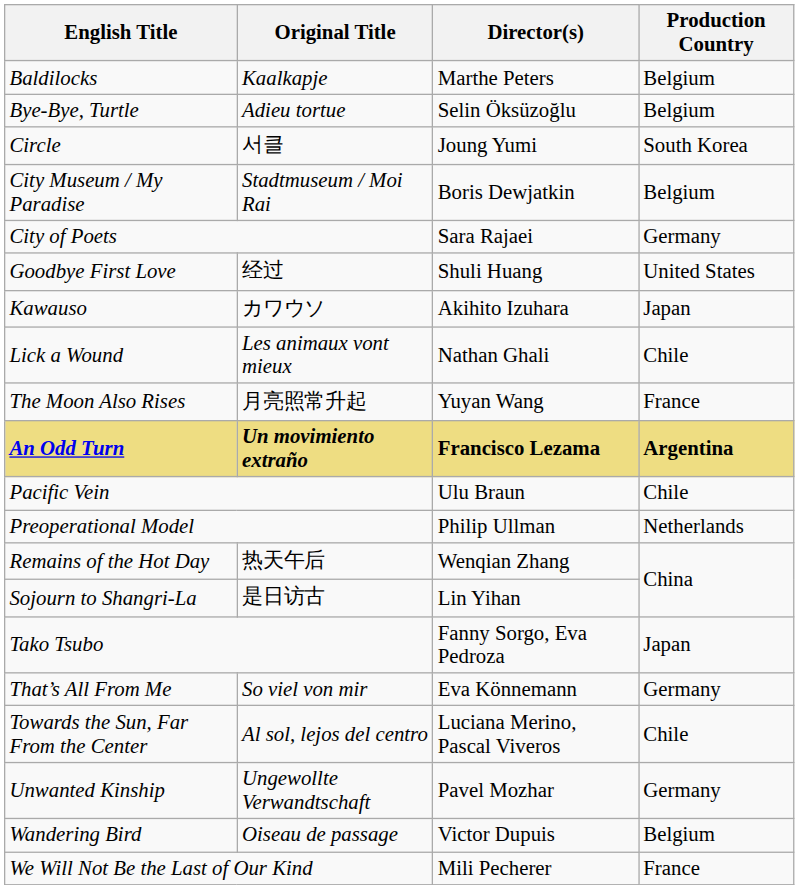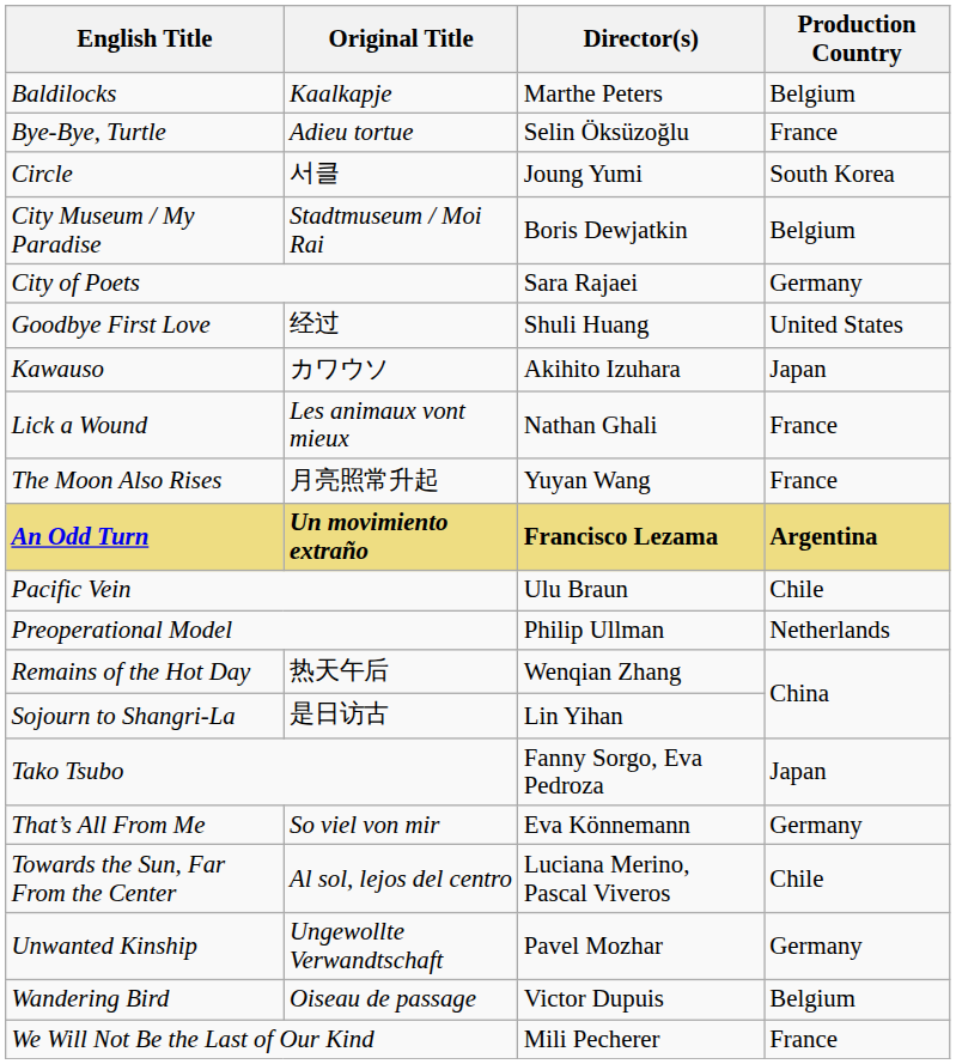 <table class="wikitable">
 <tr>
 <th>English Title</th>
 <th>Original Title</th>
 <th>Director(s)</th>
 <th>Production Country</th>
 </tr>
 <tr>
 <td><em>Baldilocks</em></td>
 <td><em>Kaalkapje</em></td>
 <td>Marthe Peters</td>
 <td>Belgium</td>
 </tr>
 <tr>
 <td><em>Bye-Bye, Turtle</em></td>
 <td><em>Adieu tortue</em></td>
 <td>Selin Öksüzoğlu</td>
-<td>Belgium</td>
+<td>France</td>
 </tr>
 <tr>
 <td><em>Circle</em></td>
 <td>서클</td>
 <td>Joung Yumi</td>
 <td>South Korea</td>
 </tr>
 <tr>
 <td><em>City Museum / My Paradise</em></td>
 <td><em>Stadtmuseum / Moi Rai</em></td>
 <td>Boris Dewjatkin</td>
 <td>Belgium</td>
 </tr>
 <tr>
 <td colspan="2"><em>City of Poets</em></td>
 <td>Sara Rajaei</td>
 <td>Germany</td>
 </tr>
 <tr>
 <td><em>Goodbye First Love</em></td>
 <td>经过</td>
 <td>Shuli Huang</td>
 <td>United States</td>
 </tr>
 <tr>
 <td><em>Kawauso</em></td>
 <td>カワウソ</td>
 <td>Akihito Izuhara</td>
 <td>Japan</td>
 </tr>
 <tr>
 <td><em>Lick a Wound</em></td>
 <td><em>Les animaux vont mieux</em></td>
 <td>Nathan Ghali</td>
-<td>Chile</td>
+<td>France</td>
 </tr>
 <tr>
 <td><em>The Moon Also Rises</em></td>
 <td>月亮照常升起</td>
 <td>Yuyan Wang</td>
 <td>France</td>
 </tr>
 <tr style="background:#EEDD82;">
 <td><strong><em><a href='#'>An Odd Turn</a></em></strong></td>
 <td><strong><em>Un movimiento extraño</em></strong></td>
 <td><strong>Francisco Lezama</strong></td>
 <td><strong>Argentina</strong></td>
 </tr>
 <tr>
 <td colspan="2"><em>Pacific Vein</em></td>
 <td>Ulu Braun</td>
 <td>Chile</td>
 </tr>
 <tr>
 <td colspan="2"><em>Preoperational Model</em></td>
 <td>Philip Ullman</td>
 <td>Netherlands</td>
 </tr>
 <tr>
 <td><em>Remains of the Hot Day</em></td>
 <td>热天午后</td>
 <td>Wenqian Zhang</td>
 <td rowspan="2">China</td>
 </tr>
 <tr>
 <td><em>Sojourn to Shangri-La</em></td>
 <td>是日访古</td>
 <td>Lin Yihan</td>
 </tr>
 <tr>
 <td colspan="2"><em>Tako Tsubo</em></td>
 <td>Fanny Sorgo, Eva Pedroza</td>
 <td>Japan</td>
 </tr>
 <tr>
 <td><em>That’s All From Me</em></td>
 <td><em>So viel von mir</em></td>
 <td>Eva Könnemann</td>
 <td>Germany</td>
 </tr>
 <tr>
 <td><em>Towards the Sun, Far From the Center</em></td>
 <td><em>Al sol, lejos del centro</em></td>
 <td>Luciana Merino, Pascal Viveros</td>
 <td>Chile</td>
 </tr>
 <tr>
 <td><em>Unwanted Kinship</em></td>
 <td><em>Ungewollte Verwandtschaft</em></td>
 <td>Pavel Mozhar</td>
 <td>Germany</td>
 </tr>
 <tr>
 <td><em>Wandering Bird</em></td>
 <td><em>Oiseau de passage</em></td>
 <td>Victor Dupuis</td>
 <td>Belgium</td>
 </tr>
 <tr>
 <td colspan="2"><em>We Will Not Be the Last of Our Kind</em></td>
 <td>Mili Pecherer</td>
 <td>France</td>
 </tr>
 </table>
